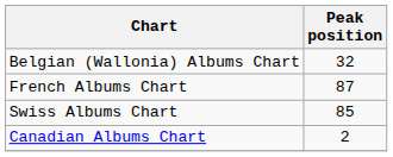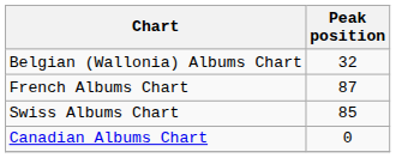 <table class="wikitable sortable">
 <tr>
 <th align="left">Chart</th>
 <th align="center">Peak<br>position</th>
 </tr>
 <tr>
 <td align="left">Belgian (Wallonia) Albums Chart</td>
 <td align="center">32</td>
 </tr>
 <tr>
 <td align="left">French Albums Chart</td>
 <td align="center">87</td>
 </tr>
 <tr>
 <td align="left">Swiss Albums Chart</td>
 <td align="center">85</td>
 </tr>
 <tr>
 <td align="left"><a href='#'>Canadian Albums Chart</a></td>
-<td align="center">2</td>
+<td align="center">0</td>
 </tr>
 <tr>
 </tr>
 </table>
